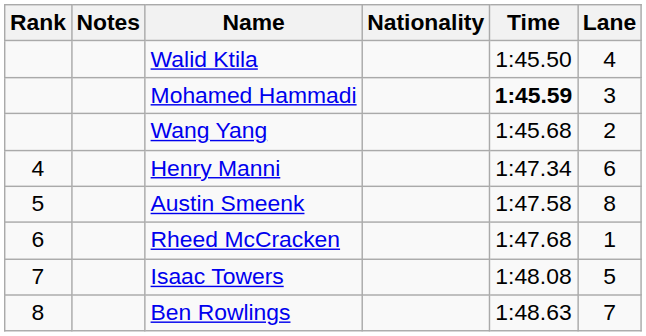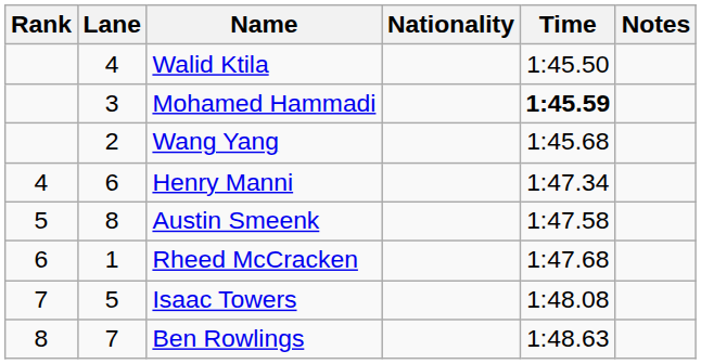 <table class="wikitable sortable" style="text-align:center">
 <tr>
 <th>Rank</th>
-<th>Notes</th>
+<th>Lane</th>
 <th>Name</th>
 <th>Nationality</th>
 <th>Time</th>
-<th>Lane</th>
+<th>Notes</th>
 </tr>
 <tr>
 <td></td>
-<td></td>
+<td>4</td>
 <td align="left"><a href='#'>Walid Ktila</a></td>
 <td align="left"></td>
 <td>1:45.50</td>
-<td>4</td>
+<td></td>
 </tr>
 <tr>
 <td></td>
-<td></td>
+<td>3</td>
 <td align="left"><a href='#'>Mohamed Hammadi</a></td>
 <td align="left"></td>
 <td><strong>1:45.59</strong></td>
-<td>3</td>
+<td></td>
 </tr>
 <tr>
 <td></td>
-<td></td>
+<td>2</td>
 <td align="left"><a href='#'>Wang Yang</a></td>
 <td align="left"></td>
 <td>1:45.68</td>
-<td>2</td>
+<td></td>
 </tr>
 <tr>
 <td>4</td>
-<td></td>
+<td>6</td>
 <td align="left"><a href='#'>Henry Manni</a></td>
 <td align="left"></td>
 <td>1:47.34</td>
-<td>6</td>
+<td></td>
 </tr>
 <tr>
 <td>5</td>
-<td></td>
+<td>8</td>
 <td align="left"><a href='#'>Austin Smeenk</a></td>
 <td align="left"></td>
 <td>1:47.58</td>
-<td>8</td>
+<td></td>
 </tr>
 <tr>
 <td>6</td>
-<td></td>
+<td>1</td>
 <td align="left"><a href='#'>Rheed McCracken</a></td>
 <td align="left"></td>
 <td>1:47.68</td>
-<td>1</td>
+<td></td>
 </tr>
 <tr>
 <td>7</td>
-<td></td>
+<td>5</td>
 <td align="left"><a href='#'>Isaac Towers</a></td>
 <td align="left"></td>
 <td>1:48.08</td>
-<td>5</td>
+<td></td>
 </tr>
 <tr>
 <td>8</td>
-<td></td>
+<td>7</td>
 <td align="left"><a href='#'>Ben Rowlings</a></td>
 <td align="left"></td>
 <td>1:48.63</td>
-<td>7</td>
+<td></td>
 </tr>
 </table>
